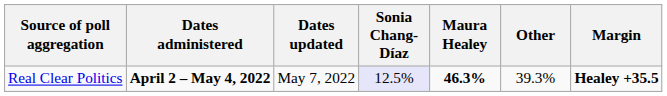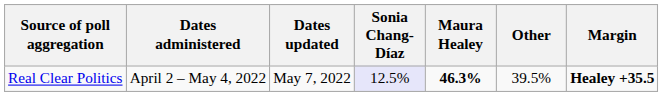 <table class="wikitable sortable" style="text-align:center;font-size:90%;line-height:17px">
 <tr>
 <th>Source of poll<br>aggregation</th>
 <th>Dates<br>administered</th>
 <th>Dates<br>updated</th>
 <th style="width:60px;">Sonia<br>Chang-Díaz</th>
 <th style="width:60px;">Maura<br>Healey</th>
 <th style="width:60px;">Other<br></th>
 <th>Margin</th>
 </tr>
 <tr>
 <td><a href='#'>Real Clear Politics</a></td>
-<td><strong>April 2 – May 4, 2022</strong></td>
+<td>April 2 – May 4, 2022</td>
 <td>May 7, 2022</td>
 <td style="background: lavender;">12.5%</td>
 <td><strong>46.3%</strong></td>
-<td>39.3%</td>
+<td>39.5%</td>
 <td><strong>Healey +35.5</strong></td>
 </tr>
 </table>
